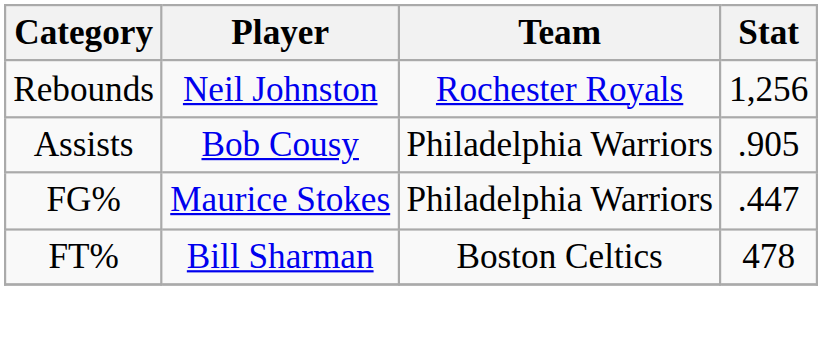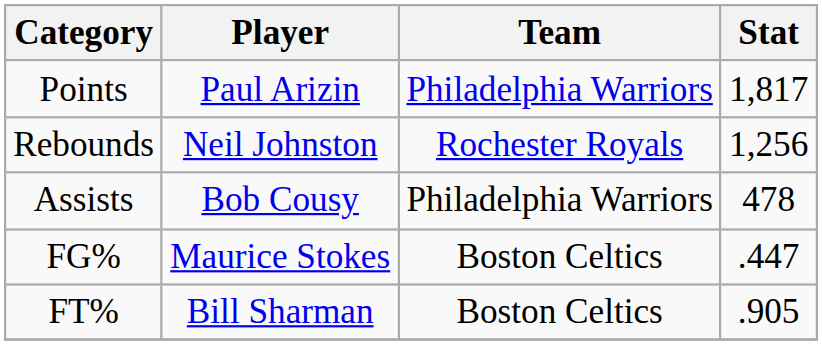 <table class="wikitable" style="text-align:center">
 <tr>
 <th>Category</th>
 <th>Player</th>
 <th>Team</th>
 <th>Stat</th>
+</tr>
+<tr>
+<td>Points</td>
+<td><a href='#'>Paul Arizin</a></td>
+<td><a href='#'>Philadelphia Warriors</a></td>
+<td>1,817</td>
 </tr>
 <tr>
 <td>Rebounds</td>
 <td><a href='#'>Neil Johnston</a></td>
 <td><a href='#'>Rochester Royals</a></td>
 <td>1,256</td>
 </tr>
 <tr>
 <td>Assists</td>
 <td><a href='#'>Bob Cousy</a></td>
 <td>Philadelphia Warriors</td>
-<td>.905</td>
+<td>478</td>
 </tr>
 <tr>
 <td>FG%</td>
 <td><a href='#'>Maurice Stokes</a></td>
-<td>Philadelphia Warriors</td>
+<td>Boston Celtics</td>
 <td>.447</td>
 </tr>
 <tr>
 <td>FT%</td>
 <td><a href='#'>Bill Sharman</a></td>
 <td>Boston Celtics</td>
-<td>478</td>
+<td>.905</td>
 </tr>
 <tr>
 </tr>
 </table>
